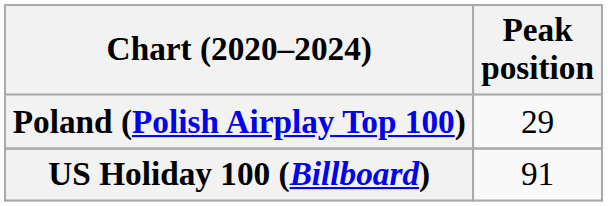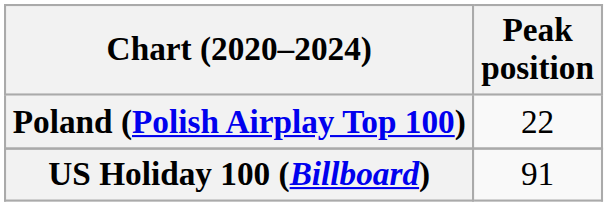 <table class="wikitable sortable plainrowheaders" style="text-align:center">
 <tr>
 <th scope="col">Chart (2020–2024)</th>
 <th scope="col">Peak<br>position</th>
 </tr>
 <tr>
 <th scope="row">Poland (<a href='#'>Polish Airplay Top 100</a>)</th>
-<td>29</td>
+<td>22</td>
 </tr>
 <tr>
 </tr>
 <tr>
 </tr>
 <tr>
 <th scope="row">US Holiday 100 (<em><a href='#'>Billboard</a></em>)</th>
 <td>91</td>
 </tr>
 </table>
